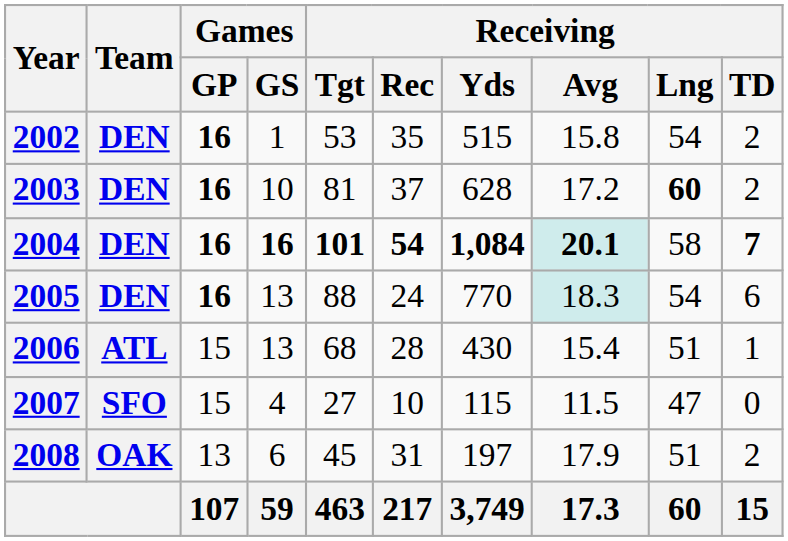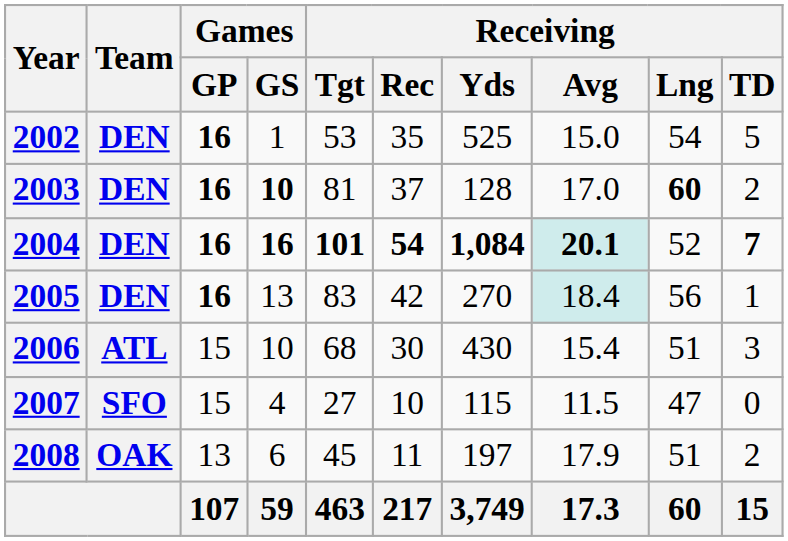 <table class="wikitable" style="text-align:center">
 <tr>
 <th rowspan="2">Year</th>
 <th rowspan="2">Team</th>
 <th colspan="2">Games</th>
 <th colspan="6">Receiving</th>
 </tr>
 <tr>
 <th>GP</th>
 <th>GS</th>
 <th>Tgt</th>
 <th>Rec</th>
 <th>Yds</th>
 <th>Avg</th>
 <th>Lng</th>
 <th>TD</th>
 </tr>
 <tr>
 <th><a href='#'>2002</a></th>
 <th><a href='#'>DEN</a></th>
 <td><strong>16</strong></td>
 <td>1</td>
 <td>53</td>
 <td>35</td>
-<td>515</td>
-<td>15.8</td>
+<td>525</td>
+<td>15.0</td>
 <td>54</td>
-<td>2</td>
+<td>5</td>
 </tr>
 <tr>
 <th><a href='#'>2003</a></th>
 <th><a href='#'>DEN</a></th>
 <td><strong>16</strong></td>
-<td>10</td>
+<td><strong>10</strong></td>
 <td>81</td>
 <td>37</td>
-<td>628</td>
-<td>17.2</td>
+<td>128</td>
+<td>17.0</td>
 <td><strong>60</strong></td>
 <td>2</td>
 </tr>
 <tr>
 <th><a href='#'>2004</a></th>
 <th><a href='#'>DEN</a></th>
 <td><strong>16</strong></td>
 <td><strong>16</strong></td>
 <td><strong>101</strong></td>
 <td><strong>54</strong></td>
 <td><strong>1,084</strong></td>
 <td style="background:#cfecec; width:3em;"><strong>20.1</strong></td>
-<td>58</td>
+<td>52</td>
 <td><strong>7</strong></td>
 </tr>
 <tr>
 <th><a href='#'>2005</a></th>
 <th><a href='#'>DEN</a></th>
 <td><strong>16</strong></td>
 <td>13</td>
-<td>88</td>
-<td>24</td>
-<td>770</td>
-<td style="background:#cfecec; width:3em;">18.3</td>
-<td>54</td>
-<td>6</td>
+<td>83</td>
+<td>42</td>
+<td>270</td>
+<td style="background:#cfecec; width:3em;">18.4</td>
+<td>56</td>
+<td>1</td>
 </tr>
 <tr>
 <th><a href='#'>2006</a></th>
 <th><a href='#'>ATL</a></th>
 <td>15</td>
-<td>13</td>
+<td>10</td>
 <td>68</td>
-<td>28</td>
+<td>30</td>
 <td>430</td>
 <td>15.4</td>
 <td>51</td>
-<td>1</td>
+<td>3</td>
 </tr>
 <tr>
 <th><a href='#'>2007</a></th>
 <th><a href='#'>SFO</a></th>
 <td>15</td>
 <td>4</td>
 <td>27</td>
 <td>10</td>
 <td>115</td>
 <td>11.5</td>
 <td>47</td>
 <td>0</td>
 </tr>
 <tr>
 <th><a href='#'>2008</a></th>
 <th><a href='#'>OAK</a></th>
 <td>13</td>
 <td>6</td>
 <td>45</td>
-<td>31</td>
+<td>11</td>
 <td>197</td>
 <td>17.9</td>
 <td>51</td>
 <td>2</td>
 </tr>
 <tr>
 <th colspan="2"></th>
 <th>107</th>
 <th>59</th>
 <th>463</th>
 <th>217</th>
 <th>3,749</th>
 <th>17.3</th>
 <th>60</th>
 <th>15</th>
 </tr>
 </table>
